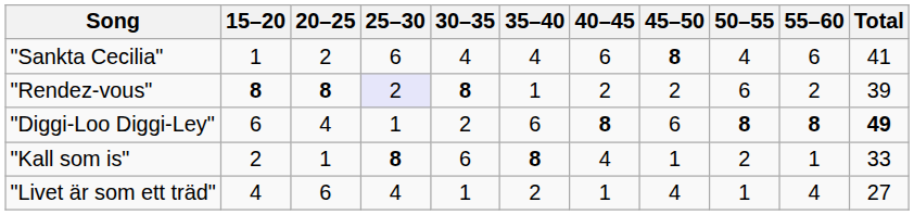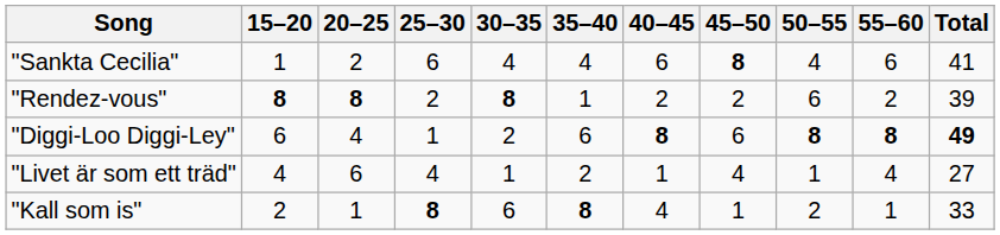 <table class="wikitable plainrowheaders" style="margin: 1em auto 1em auto; text-align:center;">
 <tr>
 <th scope="col">Song</th>
 <th scope="col">15–20</th>
 <th scope="col">20–25</th>
 <th scope="col">25–30</th>
 <th scope="col">30–35</th>
 <th scope="col">35–40</th>
 <th scope="col">40–45</th>
 <th scope="col">45–50</th>
 <th scope="col">50–55</th>
 <th scope="col">55–60</th>
 <th scope="col">Total</th>
 </tr>
 <tr>
 <td align="left">"Sankta Cecilia"</td>
 <td>1</td>
 <td>2</td>
 <td>6</td>
 <td>4</td>
 <td>4</td>
 <td>6</td>
 <td><strong>8</strong></td>
 <td>4</td>
 <td>6</td>
 <td>41</td>
 </tr>
 <tr --->
 <td align="left">"Rendez-vous"</td>
 <td><strong>8</strong></td>
 <td><strong>8</strong></td>
-<td style="background: lavender;">2</td>
+<td>2</td>
 <td><strong>8</strong></td>
 <td>1</td>
 <td>2</td>
 <td>2</td>
 <td>6</td>
 <td>2</td>
 <td>39</td>
 </tr>
 <tr --->
 <td align="left">"Diggi-Loo Diggi-Ley"</td>
 <td>6</td>
 <td>4</td>
 <td>1</td>
 <td>2</td>
 <td>6</td>
 <td><strong>8</strong></td>
 <td>6</td>
 <td><strong>8</strong></td>
 <td><strong>8</strong></td>
 <td><strong>49</strong></td>
 </tr>
 <tr --->
+<td align="left">"Livet är som ett träd"</td>
+<td>4</td>
+<td>6</td>
+<td>4</td>
+<td>1</td>
+<td>2</td>
+<td>1</td>
+<td>4</td>
+<td>1</td>
+<td>4</td>
+<td>27</td>
+</tr>
+<tr --->
 <td align="left">"Kall som is"</td>
 <td>2</td>
 <td>1</td>
 <td><strong>8</strong></td>
 <td>6</td>
 <td><strong>8</strong></td>
 <td>4</td>
 <td>1</td>
 <td>2</td>
 <td>1</td>
 <td>33</td>
 </tr>
-<tr --->
-<td align="left">"Livet är som ett träd"</td>
-<td>4</td>
-<td>6</td>
-<td>4</td>
-<td>1</td>
-<td>2</td>
-<td>1</td>
-<td>4</td>
-<td>1</td>
-<td>4</td>
-<td>27</td>
-</tr>
 </table>
